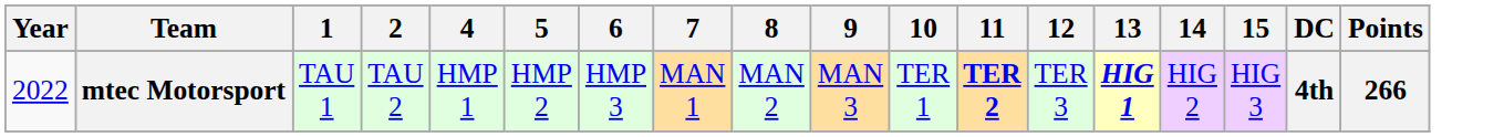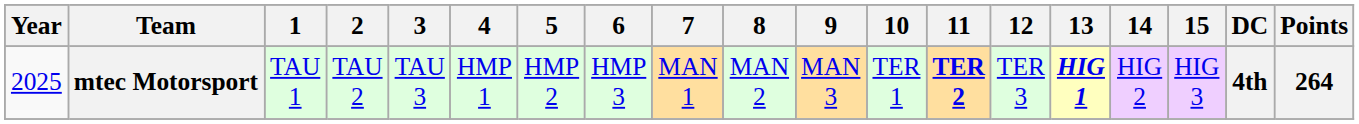 <table class="wikitable" style="text-align:center; font-size:85%">
 <tr>
 <th>Year</th>
 <th>Team</th>
 <th>1</th>
 <th>2</th>
+<th>3</th>
 <th>4</th>
 <th>5</th>
 <th>6</th>
 <th>7</th>
 <th>8</th>
 <th>9</th>
 <th>10</th>
 <th>11</th>
 <th>12</th>
 <th>13</th>
 <th>14</th>
 <th>15</th>
 <th>DC</th>
 <th>Points</th>
 </tr>
 <tr>
-<td><a href='#'>2022</a></td>
+<td><a href='#'>2025</a></td>
 <th nowrap>mtec Motorsport</th>
 <td style=background:#DFFFDF><a href='#'>TAU<br>1</a><br></td>
 <td style=background:#DFFFDF><a href='#'>TAU<br>2</a><br></td>
+<td style=background:#DFFFDF><a href='#'>TAU<br>3</a><br></td>
 <td style=background:#DFFFDF><a href='#'>HMP<br>1</a><br></td>
 <td style=background:#DFFFDF><a href='#'>HMP<br>2</a><br></td>
 <td style=background:#DFFFDF><a href='#'>HMP<br>3</a><br></td>
 <td style=background:#FFDF9F><a href='#'>MAN<br>1</a><br></td>
 <td style="background:#DFFFDF;"><a href='#'>MAN<br>2</a><br></td>
 <td style="background:#FFDF9F;"><a href='#'>MAN<br>3</a><br></td>
 <td style="background:#DFFFDF;"><a href='#'>TER<br>1</a><br></td>
 <td style="background:#FFDF9F;"><strong><a href='#'>TER<br>2</a><br></strong></td>
 <td style="background:#DFFFDF;"><a href='#'>TER<br>3</a><br></td>
 <td style="background:#ffffbf;"><strong><em><a href='#'>HIG<br>1</a></em></strong><br></td>
 <td style="background:#efcfff;"><a href='#'>HIG<br>2</a><br></td>
 <td style="background:#efcfff;"><a href='#'>HIG<br>3</a><br></td>
 <th>4th</th>
-<th>266</th>
+<th>264</th>
 </tr>
 </table>
